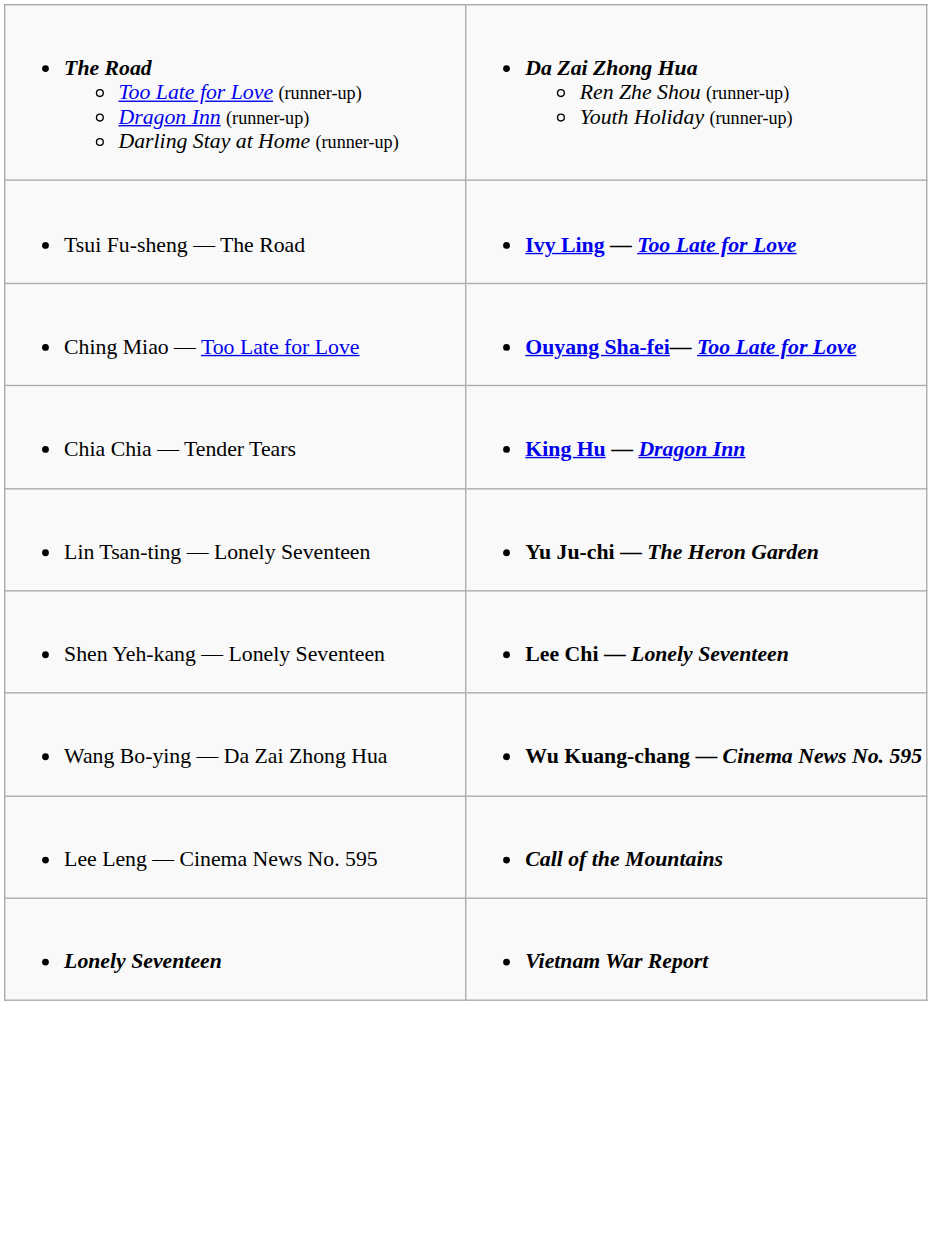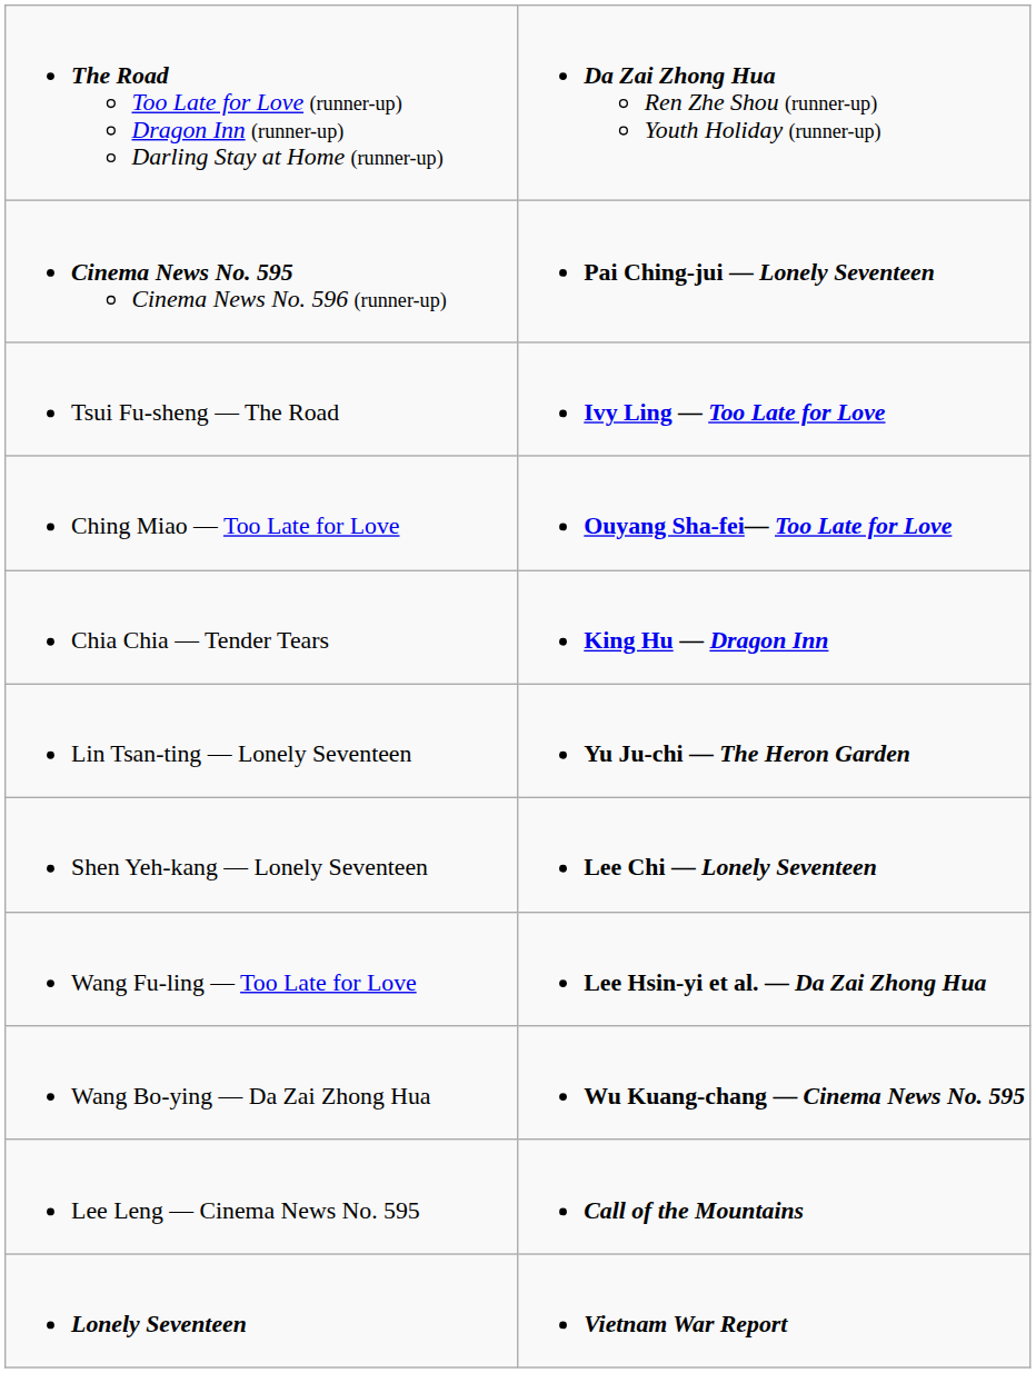 <table class=wikitable>
 <tr>
 <td valign="top" width="50%"><br><ul><li><strong><em>The Road</em></strong><ul><li><em><a href='#'>Too Late for Love</a></em> <small>(runner-up)</small></li><li><em><a href='#'>Dragon Inn</a></em> <small>(runner-up)</small></li><li><em>Darling Stay at Home</em> <small>(runner-up)</small></li></ul></li></ul></td>
 <td valign="top" width="50%"><br><ul><li><strong><em>Da Zai Zhong Hua</em></strong><ul><li><em>Ren Zhe Shou</em> <small>(runner-up)</small></li><li><em>Youth Holiday</em> <small>(runner-up)</small></li></ul></li></ul></td>
+</tr>
+<tr>
+<td valign="top" width="50%"><br><ul><li><strong><em>Cinema News No. 595</em></strong><ul><li><em>Cinema News No. 596</em> <small>(runner-up)</small></li></ul></li></ul></td>
+<td valign="top" width="50%"><br><ul><li><strong>Pai Ching-jui — <em>Lonely Seventeen<strong><em></li></ul></td>
 </tr>
 <tr>
 <td valign="top" width="50%"><br><ul><li></strong>Tsui Fu-sheng — </em>The Road</em></strong></li></ul></td>
 <td valign="top" width="50%"><br><ul><li><strong><a href='#'>Ivy Ling</a> — <em><a href='#'>Too Late for Love</a><strong><em></li></ul></td>
 </tr>
 <tr>
 <td valign="top" width="50%"><br><ul><li></strong>Ching Miao — </em><a href='#'>Too Late for Love</a></em></strong></li></ul></td>
 <td valign="top" width="50%"><br><ul><li><strong><a href='#'>Ouyang Sha-fei</a>— <em><a href='#'>Too Late for Love</a><strong><em></li></ul></td>
 </tr>
 <tr>
 <td valign="top" width="50%"><br><ul><li></strong>Chia Chia  — </em>Tender Tears</em></strong></li></ul></td>
 <td valign="top" width="50%"><br><ul><li><strong><a href='#'>King Hu</a> — <em><a href='#'>Dragon Inn</a><strong><em></li></ul></td>
 </tr>
 <tr>
 <td valign="top" width="50%"><br><ul><li></strong>Lin Tsan-ting — </em>Lonely Seventeen</em></strong></li></ul></td>
 <td valign="top" width="50%"><br><ul><li><strong>Yu Ju-chi — <em>The Heron Garden<strong><em></li></ul></td>
 </tr>
 <tr>
 <td valign="top" width="50%"><br><ul><li></strong>Shen Yeh-kang — </em> Lonely Seventeen</em></strong></li></ul></td>
 <td valign="top" width="50%"><br><ul><li><strong>Lee Chi — <em>Lonely Seventeen<strong><em></li></ul></td>
 </tr>
 <tr>
+<td valign="top" width="50%"><br><ul><li></strong>Wang Fu-ling — </em><a href='#'>Too Late for Love</a></em></strong></li></ul></td>
+<td valign="top" width="50%"><br><ul><li><strong>Lee Hsin-yi et al. — <em>Da Zai Zhong Hua<strong><em></li></ul></td>
+</tr>
+<tr>
 <td valign="top" width="50%"><br><ul><li></strong>Wang Bo-ying — </em>Da Zai Zhong Hua</em></strong></li></ul></td>
 <td valign="top" width="50%"><br><ul><li><strong>Wu Kuang-chang  — <em>Cinema News No. 595<strong><em></li></ul></td>
 </tr>
 <tr>
 <td valign="top" width="50%"><br><ul><li></strong>Lee Leng — </em>Cinema News No. 595</em></strong></li></ul></td>
 <td valign="top" width="50%"><br><ul><li><strong><em>Call of the Mountains</em></strong></li></ul></td>
 </tr>
 <tr>
 <td valign="top" width="50%"><br><ul><li><strong><em>Lonely Seventeen</em></strong></li></ul></td>
 <td valign="top" width="50%"><br><ul><li><strong><em>Vietnam War Report</em></strong></li></ul></td>
 </tr>
 </table>
